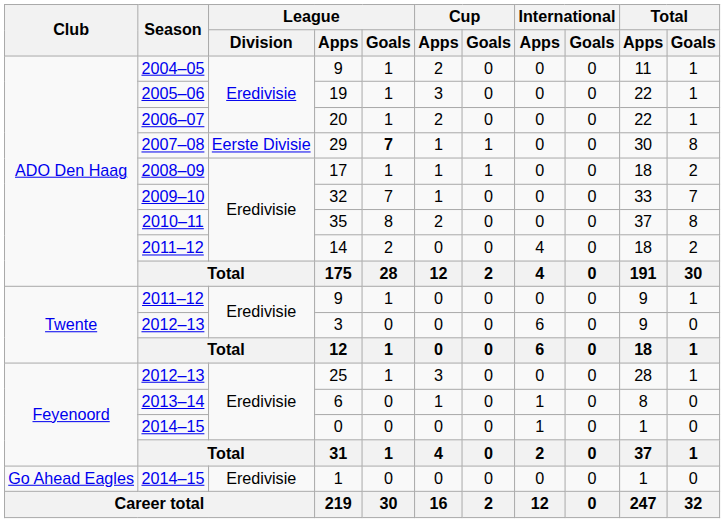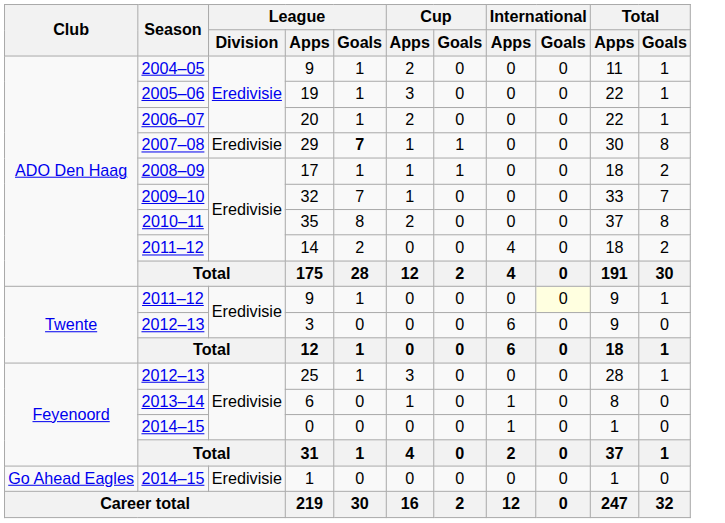 <table class="wikitable" style="text-align: center">
 <tr>
 <th rowspan="2">Club</th>
 <th rowspan="2">Season</th>
 <th colspan="3">League</th>
 <th colspan="2">Cup</th>
 <th colspan="2">International</th>
 <th colspan="2">Total</th>
 </tr>
 <tr>
 <th>Division</th>
 <th>Apps</th>
 <th>Goals</th>
 <th>Apps</th>
 <th>Goals</th>
 <th>Apps</th>
 <th>Goals</th>
 <th>Apps</th>
 <th>Goals</th>
 </tr>
 <tr>
 <td rowspan="9"><a href='#'>ADO Den Haag</a></td>
 <td><a href='#'>2004–05</a></td>
 <td rowspan="3"><a href='#'>Eredivisie</a></td>
 <td>9</td>
 <td>1</td>
 <td>2</td>
 <td>0</td>
 <td>0</td>
 <td>0</td>
 <td>11</td>
 <td>1</td>
 </tr>
 <tr>
 <td><a href='#'>2005–06</a></td>
 <td>19</td>
 <td>1</td>
 <td>3</td>
 <td>0</td>
 <td>0</td>
 <td>0</td>
 <td>22</td>
 <td>1</td>
 </tr>
 <tr>
 <td><a href='#'>2006–07</a></td>
 <td>20</td>
 <td>1</td>
 <td>2</td>
 <td>0</td>
 <td>0</td>
 <td>0</td>
 <td>22</td>
 <td>1</td>
 </tr>
 <tr>
 <td><a href='#'>2007–08</a></td>
-<td><a href='#'>Eerste Divisie</a></td>
+<td>Eredivisie</td>
 <td>29</td>
 <td><strong>7</strong></td>
 <td>1</td>
 <td>1</td>
 <td>0</td>
 <td>0</td>
 <td>30</td>
 <td>8</td>
 </tr>
 <tr>
 <td><a href='#'>2008–09</a></td>
 <td rowspan="4">Eredivisie</td>
 <td>17</td>
 <td>1</td>
 <td>1</td>
 <td>1</td>
 <td>0</td>
 <td>0</td>
 <td>18</td>
 <td>2</td>
 </tr>
 <tr>
 <td><a href='#'>2009–10</a></td>
 <td>32</td>
 <td>7</td>
 <td>1</td>
 <td>0</td>
 <td>0</td>
 <td>0</td>
 <td>33</td>
 <td>7</td>
 </tr>
 <tr>
 <td><a href='#'>2010–11</a></td>
 <td>35</td>
 <td>8</td>
 <td>2</td>
 <td>0</td>
 <td>0</td>
 <td>0</td>
 <td>37</td>
 <td>8</td>
 </tr>
 <tr>
 <td><a href='#'>2011–12</a></td>
 <td>14</td>
 <td>2</td>
 <td>0</td>
 <td>0</td>
 <td>4</td>
 <td>0</td>
 <td>18</td>
 <td>2</td>
 </tr>
 <tr>
 <th colspan="2">Total</th>
 <th>175</th>
 <th>28</th>
 <th>12</th>
 <th>2</th>
 <th>4</th>
 <th>0</th>
 <th>191</th>
 <th>30</th>
 </tr>
 <tr>
 <td rowspan="3"><a href='#'>Twente</a></td>
 <td><a href='#'>2011–12</a></td>
 <td rowspan="2">Eredivisie</td>
 <td>9</td>
 <td>1</td>
 <td>0</td>
 <td>0</td>
 <td>0</td>
-<td>0</td>
+<td style="background: lightyellow;">0</td>
 <td>9</td>
 <td>1</td>
 </tr>
 <tr>
 <td><a href='#'>2012–13</a></td>
 <td>3</td>
 <td>0</td>
 <td>0</td>
 <td>0</td>
 <td>6</td>
 <td>0</td>
 <td>9</td>
 <td>0</td>
 </tr>
 <tr>
 <th colspan="2">Total</th>
 <th>12</th>
 <th>1</th>
 <th>0</th>
 <th>0</th>
 <th>6</th>
 <th>0</th>
 <th>18</th>
 <th>1</th>
 </tr>
 <tr>
 <td rowspan="4"><a href='#'>Feyenoord</a></td>
 <td><a href='#'>2012–13</a></td>
 <td rowspan="3">Eredivisie</td>
 <td>25</td>
 <td>1</td>
 <td>3</td>
 <td>0</td>
 <td>0</td>
 <td>0</td>
 <td>28</td>
 <td>1</td>
 </tr>
 <tr>
 <td><a href='#'>2013–14</a></td>
 <td>6</td>
 <td>0</td>
 <td>1</td>
 <td>0</td>
 <td>1</td>
 <td>0</td>
 <td>8</td>
 <td>0</td>
 </tr>
 <tr>
 <td><a href='#'>2014–15</a></td>
 <td>0</td>
 <td>0</td>
 <td>0</td>
 <td>0</td>
 <td>1</td>
 <td>0</td>
 <td>1</td>
 <td>0</td>
 </tr>
 <tr>
 <th colspan="2">Total</th>
 <th>31</th>
 <th>1</th>
 <th>4</th>
 <th>0</th>
 <th>2</th>
 <th>0</th>
 <th>37</th>
 <th>1</th>
 </tr>
 <tr>
 <td><a href='#'>Go Ahead Eagles</a></td>
 <td><a href='#'>2014–15</a></td>
 <td>Eredivisie</td>
 <td>1</td>
 <td>0</td>
 <td>0</td>
 <td>0</td>
 <td>0</td>
 <td>0</td>
 <td>1</td>
 <td>0</td>
 </tr>
 <tr>
 <th colspan="3">Career total</th>
 <th>219</th>
 <th>30</th>
 <th>16</th>
 <th>2</th>
 <th>12</th>
 <th>0</th>
 <th>247</th>
 <th>32</th>
 </tr>
 </table>
